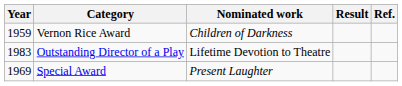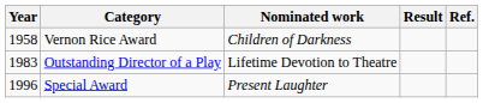 <table class="wikitable">
 <tr>
 <th>Year</th>
 <th>Category</th>
 <th>Nominated work</th>
 <th>Result</th>
 <th>Ref.</th>
 </tr>
 <tr>
-<td>1959</td>
+<td>1958</td>
 <td>Vernon Rice Award</td>
 <td><em>Children of Darkness</em></td>
 <td></td>
 <td align="center"></td>
 </tr>
 <tr>
 <td>1983</td>
 <td><a href='#'>Outstanding Director of a Play</a></td>
 <td>Lifetime Devotion to Theatre</td>
 <td></td>
 <td align="center"></td>
 </tr>
 <tr>
-<td>1969</td>
+<td>1996</td>
 <td><a href='#'>Special Award</a></td>
 <td><em>Present Laughter</em></td>
 <td></td>
 <td align="center"></td>
 </tr>
 </table>
